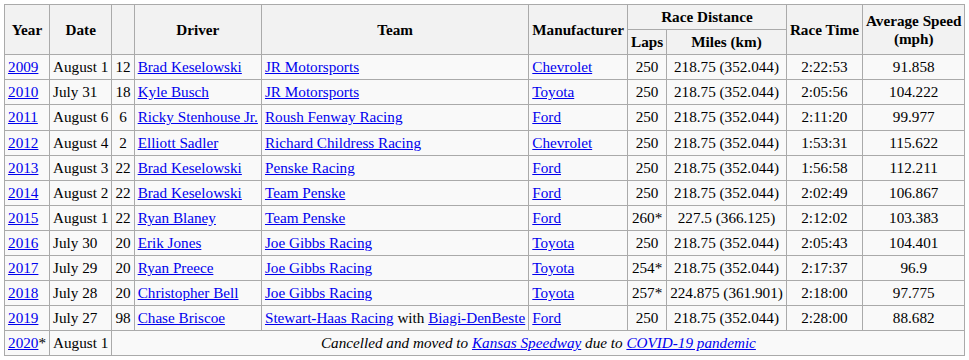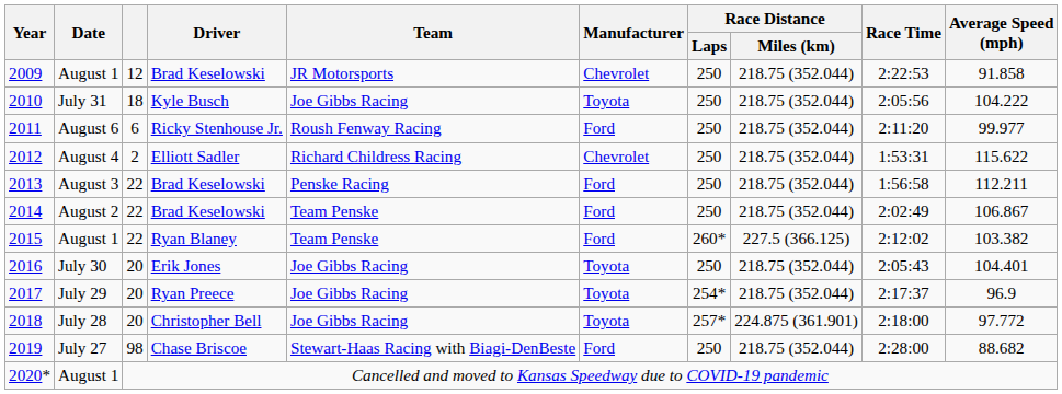 <table class="wikitable" style="font-size: 95%;">
 <tr>
 <th rowspan="2">Year</th>
 <th rowspan="2">Date</th>
 <th rowspan="2"></th>
 <th rowspan="2">Driver</th>
 <th rowspan="2">Team</th>
 <th rowspan="2">Manufacturer</th>
 <th colspan="2">Race Distance</th>
 <th rowspan="2">Race Time</th>
 <th rowspan="2">Average Speed<br>(mph)</th>
 </tr>
 <tr>
 <th>Laps</th>
 <th>Miles (km)</th>
 </tr>
 <tr>
 <td><a href='#'>2009</a></td>
 <td>August 1</td>
 <td align="center">12</td>
 <td><a href='#'>Brad Keselowski</a></td>
 <td><a href='#'>JR Motorsports</a></td>
 <td><a href='#'>Chevrolet</a></td>
 <td align="center">250</td>
 <td align="center">218.75 (352.044)</td>
 <td align="center">2:22:53</td>
 <td align="center">91.858</td>
 </tr>
 <tr>
 <td><a href='#'>2010</a></td>
 <td>July 31</td>
 <td align="center">18</td>
 <td><a href='#'>Kyle Busch</a></td>
-<td><a href='#'>JR Motorsports</a></td>
+<td><a href='#'>Joe Gibbs Racing</a></td>
 <td><a href='#'>Toyota</a></td>
 <td align="center">250</td>
 <td align="center">218.75 (352.044)</td>
 <td align="center">2:05:56</td>
 <td align="center">104.222</td>
 </tr>
 <tr>
 <td><a href='#'>2011</a></td>
 <td>August 6</td>
 <td align="center">6</td>
 <td><a href='#'>Ricky Stenhouse Jr.</a></td>
 <td><a href='#'>Roush Fenway Racing</a></td>
 <td><a href='#'>Ford</a></td>
 <td align="center">250</td>
 <td align="center">218.75 (352.044)</td>
 <td align="center">2:11:20</td>
 <td align="center">99.977</td>
 </tr>
 <tr>
 <td><a href='#'>2012</a></td>
 <td>August 4</td>
 <td align="center">2</td>
 <td><a href='#'>Elliott Sadler</a></td>
 <td><a href='#'>Richard Childress Racing</a></td>
 <td><a href='#'>Chevrolet</a></td>
 <td align="center">250</td>
 <td align="center">218.75 (352.044)</td>
 <td align="center">1:53:31</td>
 <td align="center">115.622</td>
 </tr>
 <tr>
 <td><a href='#'>2013</a></td>
 <td>August 3</td>
 <td align="center">22</td>
 <td><a href='#'>Brad Keselowski</a></td>
 <td><a href='#'>Penske Racing</a></td>
 <td><a href='#'>Ford</a></td>
 <td align="center">250</td>
 <td align="center">218.75 (352.044)</td>
 <td align="center">1:56:58</td>
 <td align="center">112.211</td>
 </tr>
 <tr>
 <td><a href='#'>2014</a></td>
 <td>August 2</td>
 <td align="center">22</td>
 <td><a href='#'>Brad Keselowski</a></td>
 <td><a href='#'>Team Penske</a></td>
 <td><a href='#'>Ford</a></td>
 <td align="center">250</td>
 <td align="center">218.75 (352.044)</td>
 <td align="center">2:02:49</td>
 <td align="center">106.867</td>
 </tr>
 <tr>
 <td><a href='#'>2015</a></td>
 <td>August 1</td>
 <td align="center">22</td>
 <td><a href='#'>Ryan Blaney</a></td>
 <td><a href='#'>Team Penske</a></td>
 <td><a href='#'>Ford</a></td>
 <td align="center">260*</td>
 <td align="center">227.5 (366.125)</td>
 <td align="center">2:12:02</td>
-<td align="center">103.383</td>
+<td align="center">103.382</td>
 </tr>
 <tr>
 <td><a href='#'>2016</a></td>
 <td>July 30</td>
 <td align="center">20</td>
 <td><a href='#'>Erik Jones</a></td>
 <td><a href='#'>Joe Gibbs Racing</a></td>
 <td><a href='#'>Toyota</a></td>
 <td align="center">250</td>
 <td align="center">218.75 (352.044)</td>
 <td align="center">2:05:43</td>
 <td align="center">104.401</td>
 </tr>
 <tr>
 <td><a href='#'>2017</a></td>
 <td>July 29</td>
 <td align="center">20</td>
 <td><a href='#'>Ryan Preece</a></td>
 <td><a href='#'>Joe Gibbs Racing</a></td>
 <td><a href='#'>Toyota</a></td>
 <td align="center">254*</td>
 <td align="center">218.75 (352.044)</td>
 <td align="center">2:17:37</td>
 <td align="center">96.9</td>
 </tr>
 <tr>
 <td><a href='#'>2018</a></td>
 <td>July 28</td>
 <td align="center">20</td>
 <td><a href='#'>Christopher Bell</a></td>
 <td><a href='#'>Joe Gibbs Racing</a></td>
 <td><a href='#'>Toyota</a></td>
 <td align="center">257*</td>
 <td align="center">224.875 (361.901)</td>
 <td align="center">2:18:00</td>
-<td align="center">97.775</td>
+<td align="center">97.772</td>
 </tr>
 <tr>
 <td><a href='#'>2019</a></td>
 <td>July 27</td>
 <td align="center">98</td>
 <td><a href='#'>Chase Briscoe</a></td>
 <td><a href='#'>Stewart-Haas Racing</a> with <a href='#'>Biagi-DenBeste</a></td>
 <td><a href='#'>Ford</a></td>
 <td align="center">250</td>
 <td align="center">218.75 (352.044)</td>
 <td align="center">2:28:00</td>
 <td align="center">88.682</td>
 </tr>
 <tr>
 <td><a href='#'>2020</a>*</td>
 <td>August 1</td>
 <td colspan=10 align=center><em>Cancelled and moved to <a href='#'>Kansas Speedway</a> due to <a href='#'>COVID-19 pandemic</a></em></td>
 </tr>
 <tr>
 </tr>
 </table>
